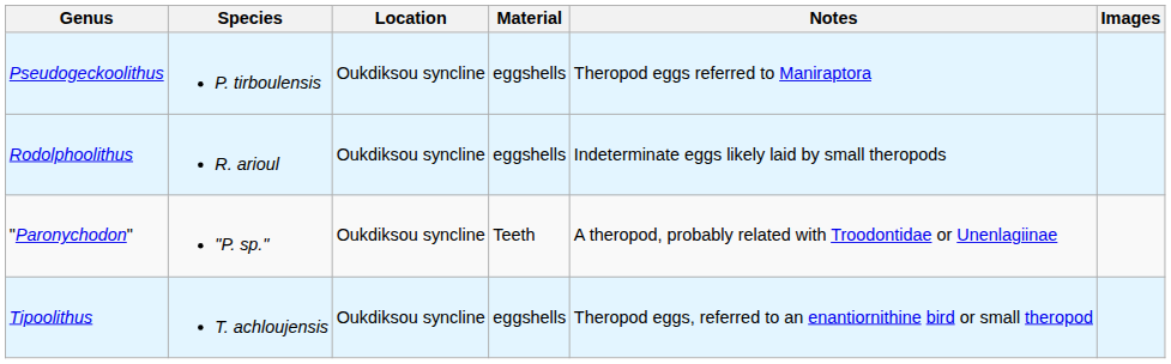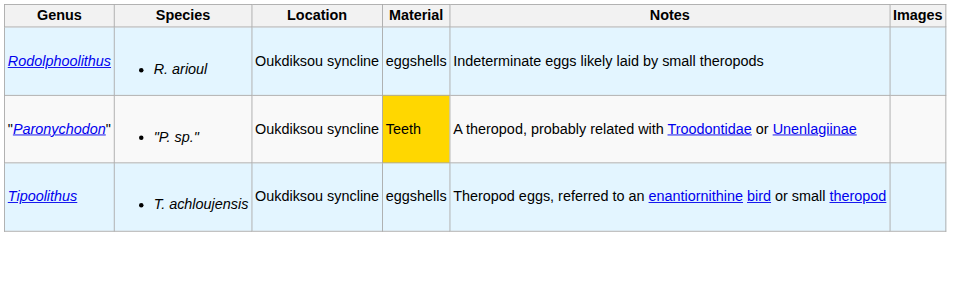 <table class="wikitable">
 <tr>
 <th>Genus</th>
 <th>Species</th>
 <th>Location</th>
 <th>Material</th>
 <th>Notes</th>
 <th>Images</th>
-</tr>
-<tr>
-<td style="background:#E3F5FF;"><em><a href='#'>Pseudogeckoolithus</a></em></td>
-<td style="background:#E3F5FF;"><br><ul><li><em>P. tirboulensis</em></li></ul></td>
-<td style="background:#E3F5FF;">Oukdiksou syncline</td>
-<td style="background:#E3F5FF;">eggshells</td>
-<td style="background:#E3F5FF;">Theropod eggs referred to <a href='#'>Maniraptora</a></td>
-<td style="background:#E3F5FF;"></td>
 </tr>
 <tr>
 <td style="background:#E3F5FF;"><em><a href='#'>Rodolphoolithus</a></em></td>
 <td style="background:#E3F5FF;"><br><ul><li><em>R. arioul</em></li></ul></td>
 <td style="background:#E3F5FF;">Oukdiksou syncline</td>
 <td style="background:#E3F5FF;">eggshells</td>
 <td style="background:#E3F5FF;">Indeterminate eggs likely laid by small theropods</td>
 <td style="background:#E3F5FF;"></td>
 </tr>
 <tr>
 <td>"<em><a href='#'>Paronychodon</a></em>"</td>
 <td><br><ul><li><em>"P. sp."</em></li></ul></td>
 <td>Oukdiksou syncline</td>
-<td>Teeth</td>
+<td style="background: gold;">Teeth</td>
 <td>A theropod, probably related with <a href='#'>Troodontidae</a> or <a href='#'>Unenlagiinae</a></td>
 <td></td>
 </tr>
 <tr>
 <td style="background:#E3F5FF;"><em><a href='#'>Tipoolithus</a></em></td>
 <td style="background:#E3F5FF;"><br><ul><li><em>T. achloujensis</em></li></ul></td>
 <td style="background:#E3F5FF;">Oukdiksou syncline</td>
 <td style="background:#E3F5FF;">eggshells</td>
 <td style="background:#E3F5FF;">Theropod eggs, referred to an <a href='#'>enantiornithine</a> <a href='#'>bird</a> or small <a href='#'>theropod</a></td>
 <td style="background:#E3F5FF;"></td>
 </tr>
 </table>
